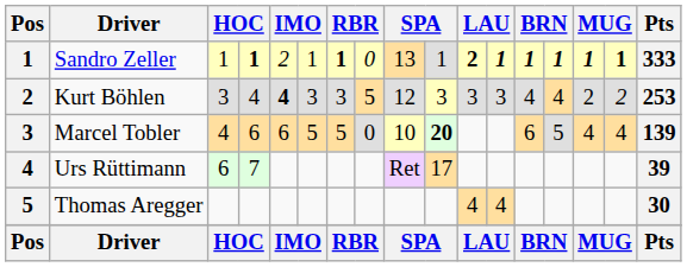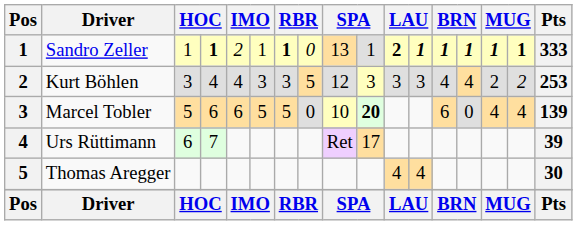 <table class="wikitable" style="font-size: 85%; text-align: center;">
 <tr valign="top">
 <th valign=middle>Pos</th>
 <th valign=middle>Driver</th>
 <th colspan=2><a href='#'>HOC</a><br></th>
 <th colspan=2><a href='#'>IMO</a><br></th>
 <th colspan=2><a href='#'>RBR</a><br></th>
 <th colspan=2><a href='#'>SPA</a><br></th>
 <th colspan=2><a href='#'>LAU</a><br></th>
 <th colspan=2><a href='#'>BRN</a><br></th>
 <th colspan=2><a href='#'>MUG</a><br></th>
 <th valign="middle">Pts</th>
 </tr>
 <tr>
 <th>1</th>
 <td align=left> <a href='#'>Sandro Zeller</a></td>
 <td style="background:#FFFFBF;">1</td>
 <td style="background:#FFFFBF;"><strong>1</strong></td>
 <td style="background:#FFFFBF;"><em>2</em></td>
 <td style="background:#FFFFBF;">1</td>
 <td style="background:#FFFFBF;"><strong>1</strong></td>
 <td style="background:#FFFFBF;"><em>0</em></td>
 <td style="background:#FFDF9F;">13</td>
 <td style="background:#DFDFDF;">1</td>
 <td style="background:#FFFFBF;"><strong>2</strong></td>
 <td style="background:#FFFFBF;"><strong><em>1</em></strong></td>
 <td style="background:#FFFFBF;"><strong><em>1</em></strong></td>
 <td style="background:#FFFFBF;"><strong><em>1</em></strong></td>
 <td style="background:#FFFFBF;"><strong><em>1</em></strong></td>
 <td style="background:#FFFFBF;"><strong>1</strong></td>
 <th>333</th>
 </tr>
 <tr>
 <th>2</th>
 <td align=left> Kurt Böhlen</td>
 <td style="background:#DFDFDF;">3</td>
 <td style="background:#DFDFDF;">4</td>
-<td style="background:#DFDFDF;"><strong>4</strong></td>
+<td style="background:#DFDFDF;">4</td>
 <td style="background:#DFDFDF;">3</td>
 <td style="background:#DFDFDF;">3</td>
 <td style="background:#FFDF9F;">5</td>
 <td style="background:#DFDFDF;">12</td>
 <td style="background:#FFFFBF;">3</td>
 <td style="background:#DFDFDF;">3</td>
 <td style="background:#DFDFDF;">3</td>
 <td style="background:#DFDFDF;">4</td>
 <td style="background:#FFDF9F;">4</td>
 <td style="background:#DFDFDF;">2</td>
 <td style="background:#DFDFDF;"><em>2</em></td>
 <th>253</th>
 </tr>
 <tr>
 <th>3</th>
 <td align=left> Marcel Tobler</td>
-<td style="background:#FFDF9F;">4</td>
+<td style="background:#FFDF9F;">5</td>
 <td style="background:#FFDF9F;">6</td>
 <td style="background:#FFDF9F;">6</td>
 <td style="background:#FFDF9F;">5</td>
 <td style="background:#FFDF9F;">5</td>
 <td style="background:#DFDFDF;">0</td>
 <td style="background:#FFFFBF;">10</td>
 <td style="background:#DFFFDF;"><strong>20</strong></td>
 <td></td>
 <td></td>
 <td style="background:#FFDF9F;">6</td>
-<td style="background:#DFDFDF;">5</td>
+<td style="background:#DFDFDF;">0</td>
 <td style="background:#FFDF9F;">4</td>
 <td style="background:#FFDF9F;">4</td>
 <th>139</th>
 </tr>
 <tr>
 <th>4</th>
 <td align=left> Urs Rüttimann</td>
 <td style="background:#DFFFDF;">6</td>
 <td style="background:#DFFFDF;">7</td>
 <td></td>
 <td></td>
 <td></td>
 <td></td>
 <td style="background:#EFCFFF;">Ret</td>
 <td style="background:#FFDF9F;">17</td>
 <td></td>
 <td></td>
 <td></td>
 <td></td>
 <td></td>
 <td></td>
 <th>39</th>
 </tr>
 <tr>
 <th>5</th>
 <td align=left> Thomas Aregger</td>
 <td></td>
 <td></td>
 <td></td>
 <td></td>
 <td></td>
 <td></td>
 <td></td>
 <td></td>
 <td style="background:#FFDF9F;">4</td>
 <td style="background:#FFDF9F;">4</td>
 <td></td>
 <td></td>
 <td></td>
 <td></td>
 <th>30</th>
 </tr>
 <tr>
 </tr>
 <tr style="background:#f9f9f9" valign="top">
 <th valign=middle>Pos</th>
 <th valign=middle>Driver</th>
 <th colspan=2><a href='#'>HOC</a><br></th>
 <th colspan=2><a href='#'>IMO</a><br></th>
 <th colspan=2><a href='#'>RBR</a><br></th>
 <th colspan=2><a href='#'>SPA</a><br></th>
 <th colspan=2><a href='#'>LAU</a><br></th>
 <th colspan=2><a href='#'>BRN</a><br></th>
 <th colspan=2><a href='#'>MUG</a><br></th>
 <th valign="middle">Pts</th>
 </tr>
 </table>
